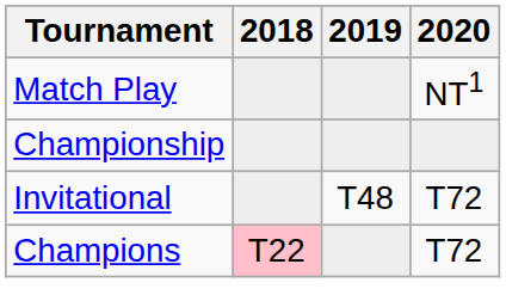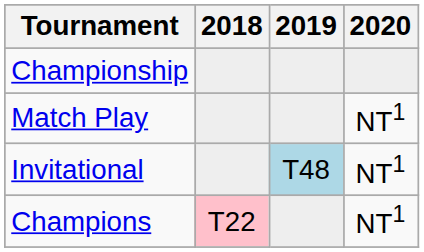 <table class="wikitable" style="text-align:center;">
 <tr>
 <th>Tournament</th>
 <th>2018</th>
 <th>2019</th>
 <th>2020</th>
 </tr>
 <tr>
+<td align="left"><a href='#'>Championship</a></td>
+<td style="background:#eeeeee;"></td>
+<td style="background:#eeeeee;"></td>
+<td style="background:#eeeeee;"></td>
+</tr>
+<tr>
 <td align="left"><a href='#'>Match Play</a></td>
 <td style="background:#eeeeee;"></td>
 <td style="background:#eeeeee;"></td>
 <td>NT<sup>1</sup></td>
 </tr>
 <tr>
-<td align="left"><a href='#'>Championship</a></td>
-<td style="background:#eeeeee;"></td>
-<td style="background:#eeeeee;"></td>
-<td style="background:#eeeeee;"></td>
-</tr>
-<tr>
 <td align="left"><a href='#'>Invitational</a></td>
 <td style="background:#eeeeee;"></td>
-<td>T48</td>
-<td>T72</td>
+<td style="background: lightblue;">T48</td>
+<td>NT<sup>1</sup></td>
 </tr>
 <tr>
 <td align="left"><a href='#'>Champions</a></td>
 <td style="background: pink;">T22</td>
 <td style="background:#eeeeee;"></td>
-<td>T72</td>
+<td>NT<sup>1</sup></td>
 </tr>
 </table>
